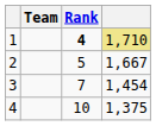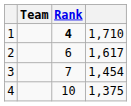 <table class="wikitable" style="text-align:center">
 <tr>
 <th></th>
 <th>Team</th>
 <th><a href='#'>Rank</a></th>
 <th></th>
 </tr>
 <tr>
 <td>1</td>
 <td style="text-align:left"></td>
 <td><strong>4</strong></td>
-<td style="background: khaki;">1,710</td>
+<td>1,710</td>
 </tr>
 <tr>
 <td>2</td>
 <td style="text-align:left"></td>
-<td>5</td>
-<td>1,667</td>
+<td>6</td>
+<td>1,617</td>
 </tr>
 <tr>
 <td>3</td>
 <td style="text-align:left"></td>
 <td>7</td>
 <td>1,454</td>
 </tr>
 <tr>
 <td>4</td>
 <td style="text-align:left"></td>
 <td>10</td>
 <td>1,375</td>
 </tr>
 </table>
